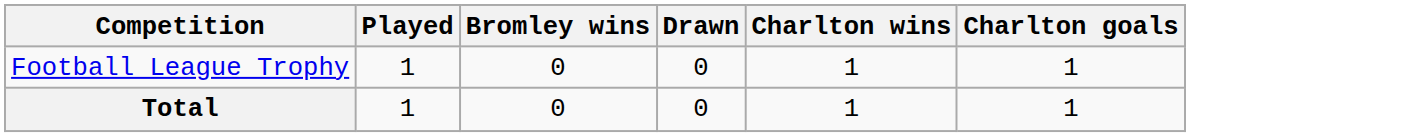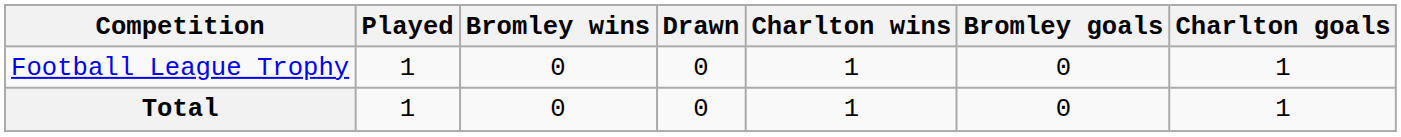 <table class="wikitable" style="text-align: center;">
 <tr>
 <th>Competition</th>
 <th>Played</th>
 <th>Bromley wins</th>
 <th>Drawn</th>
 <th>Charlton wins</th>
+<th>Bromley goals</th>
 <th>Charlton goals</th>
 </tr>
 <tr>
 <td><a href='#'>Football League Trophy</a></td>
 <td>1</td>
 <td>0</td>
 <td>0</td>
 <td>1</td>
+<td>0</td>
 <td>1</td>
 </tr>
 <tr>
 <th>Total</th>
 <td>1</td>
 <td>0</td>
 <td>0</td>
 <td>1</td>
+<td>0</td>
 <td>1</td>
 </tr>
 </table>
